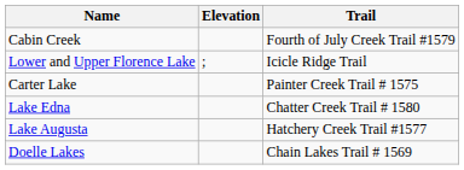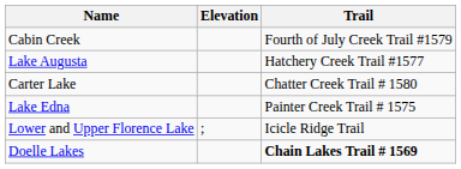 <table class="wikitable">
 <tr>
 <th>Name</th>
 <th>Elevation</th>
 <th>Trail</th>
 </tr>
 <tr>
 <td>Cabin Creek</td>
 <td></td>
 <td>Fourth of July Creek Trail #1579</td>
 </tr>
 <tr>
+<td><a href='#'>Lake Augusta</a></td>
+<td></td>
+<td>Hatchery Creek Trail #1577</td>
+</tr>
+<tr>
+<td>Carter Lake</td>
+<td></td>
+<td>Chatter Creek Trail # 1580</td>
+</tr>
+<tr>
+<td><a href='#'>Lake Edna</a></td>
+<td></td>
+<td>Painter Creek Trail # 1575</td>
+</tr>
+<tr>
 <td><a href='#'>Lower</a> and <a href='#'>Upper Florence Lake</a></td>
 <td>; </td>
 <td>Icicle Ridge Trail</td>
 </tr>
 <tr>
-<td>Carter Lake</td>
-<td></td>
-<td>Painter Creek Trail # 1575</td>
-</tr>
-<tr>
-<td><a href='#'>Lake Edna</a></td>
-<td></td>
-<td>Chatter Creek Trail # 1580</td>
-</tr>
-<tr>
-<td><a href='#'>Lake Augusta</a></td>
-<td></td>
-<td>Hatchery Creek Trail #1577</td>
-</tr>
-<tr>
 <td><a href='#'>Doelle Lakes</a></td>
 <td></td>
-<td>Chain Lakes Trail # 1569</td>
+<td><strong>Chain Lakes Trail # 1569</strong></td>
 </tr>
 </table>
